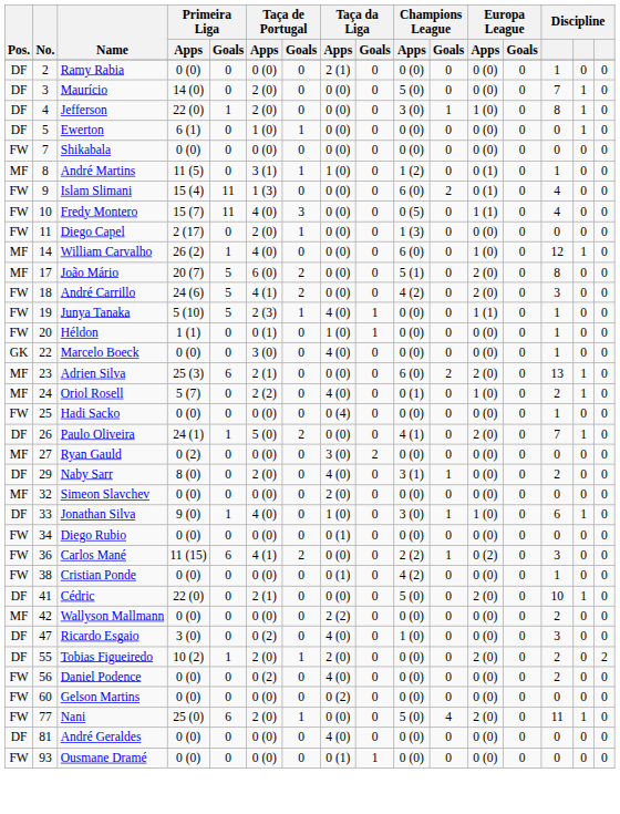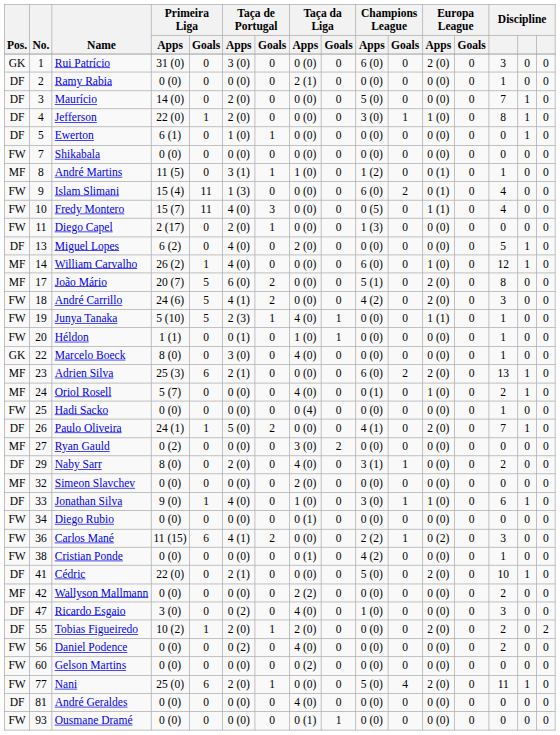 <table class="wikitable" style="text-align:center">
 <tr>
 <th rowspan="2" valign="bottom">Pos.</th>
 <th rowspan="2" valign="bottom">No.</th>
 <th rowspan="2" valign="bottom">Name</th>
 <th colspan="2" width="85">Primeira Liga</th>
 <th colspan="2" width="85">Taça de Portugal</th>
 <th colspan="2" width="85">Taça da Liga</th>
 <th colspan="2" width="85">Champions League</th>
 <th colspan="2" width="85">Europa League</th>
 <th colspan="3" width="85">Discipline</th>
 </tr>
 <tr>
 <th>Apps</th>
 <th>Goals</th>
 <th>Apps</th>
 <th>Goals</th>
 <th>Apps</th>
 <th>Goals</th>
 <th>Apps</th>
 <th>Goals</th>
 <th>Apps</th>
 <th>Goals</th>
 <th></th>
 <th></th>
 <th></th>
 </tr>
 <tr>
+</tr>
+<tr>
+<td align="center">GK</td>
+<td align="center">1</td>
+<td align="left"> <a href='#'>Rui Patrício</a></td>
+<td>31 (0)</td>
+<td>0</td>
+<td>3 (0)</td>
+<td>0</td>
+<td>0 (0)</td>
+<td>0</td>
+<td>6 (0)</td>
+<td>0</td>
+<td>2 (0)</td>
+<td>0</td>
+<td>3</td>
+<td>0</td>
+<td>0</td>
 </tr>
 <tr>
 <td align="center">DF</td>
 <td align="center">2</td>
 <td align="left"> <a href='#'>Ramy Rabia</a></td>
 <td>0 (0)</td>
 <td>0</td>
 <td>0 (0)</td>
 <td>0</td>
 <td>2 (1)</td>
 <td>0</td>
 <td>0 (0)</td>
 <td>0</td>
 <td>0 (0)</td>
 <td>0</td>
 <td>1</td>
 <td>0</td>
 <td>0</td>
 </tr>
 <tr>
 <td align="center">DF</td>
 <td align="center">3</td>
 <td align="left"> <a href='#'>Maurício</a></td>
 <td>14 (0)</td>
 <td>0</td>
 <td>2 (0)</td>
 <td>0</td>
 <td>0 (0)</td>
 <td>0</td>
 <td>5 (0)</td>
 <td>0</td>
 <td>0 (0)</td>
 <td>0</td>
 <td>7</td>
 <td>1</td>
 <td>0</td>
 </tr>
 <tr>
 <td align="center">DF</td>
 <td align="center">4</td>
 <td align="left"> <a href='#'>Jefferson</a></td>
 <td>22 (0)</td>
 <td>1</td>
 <td>2 (0)</td>
 <td>0</td>
 <td>0 (0)</td>
 <td>0</td>
 <td>3 (0)</td>
 <td>1</td>
 <td>1 (0)</td>
 <td>0</td>
 <td>8</td>
 <td>1</td>
 <td>0</td>
 </tr>
 <tr>
 <td align="center">DF</td>
 <td align="center">5</td>
 <td align="left"> <a href='#'>Ewerton</a></td>
 <td>6 (1)</td>
 <td>0</td>
 <td>1 (0)</td>
 <td>1</td>
 <td>0 (0)</td>
 <td>0</td>
 <td>0 (0)</td>
 <td>0</td>
 <td>0 (0)</td>
 <td>0</td>
 <td>0</td>
 <td>1</td>
 <td>0</td>
 </tr>
 <tr>
 <td align="center">FW</td>
 <td align="center">7</td>
 <td align="left"> <a href='#'>Shikabala</a></td>
 <td>0 (0)</td>
 <td>0</td>
 <td>0 (0)</td>
 <td>0</td>
 <td>0 (0)</td>
 <td>0</td>
 <td>0 (0)</td>
 <td>0</td>
 <td>0 (0)</td>
 <td>0</td>
 <td>0</td>
 <td>0</td>
 <td>0</td>
 </tr>
 <tr>
 <td align="center">MF</td>
 <td align="center">8</td>
 <td align="left"> <a href='#'>André Martins</a></td>
 <td>11 (5)</td>
 <td>0</td>
 <td>3 (1)</td>
 <td>1</td>
 <td>1 (0)</td>
 <td>0</td>
 <td>1 (2)</td>
 <td>0</td>
 <td>0 (1)</td>
 <td>0</td>
 <td>1</td>
 <td>0</td>
 <td>0</td>
 </tr>
 <tr>
 <td align="center">FW</td>
 <td align="center">9</td>
 <td align="left"> <a href='#'>Islam Slimani</a></td>
 <td>15 (4)</td>
 <td>11</td>
 <td>1 (3)</td>
 <td>0</td>
 <td>0 (0)</td>
 <td>0</td>
 <td>6 (0)</td>
 <td>2</td>
 <td>0 (1)</td>
 <td>0</td>
 <td>4</td>
 <td>0</td>
 <td>0</td>
 </tr>
 <tr>
 <td align="center">FW</td>
 <td align="center">10</td>
 <td align="left"> <a href='#'>Fredy Montero</a></td>
 <td>15 (7)</td>
 <td>11</td>
 <td>4 (0)</td>
 <td>3</td>
 <td>0 (0)</td>
 <td>0</td>
 <td>0 (5)</td>
 <td>0</td>
 <td>1 (1)</td>
 <td>0</td>
 <td>4</td>
 <td>0</td>
 <td>0</td>
 </tr>
 <tr>
 <td align="center">FW</td>
 <td align="center">11</td>
 <td align="left"> <a href='#'>Diego Capel</a></td>
 <td>2 (17)</td>
 <td>0</td>
 <td>2 (0)</td>
 <td>1</td>
 <td>0 (0)</td>
 <td>0</td>
 <td>1 (3)</td>
 <td>0</td>
 <td>0 (0)</td>
 <td>0</td>
 <td>0</td>
 <td>0</td>
 <td>0</td>
 </tr>
 <tr>
+<td align="center">DF</td>
+<td align="center">13</td>
+<td align="left"> <a href='#'>Miguel Lopes</a></td>
+<td>6 (2)</td>
+<td>0</td>
+<td>4 (0)</td>
+<td>0</td>
+<td>2 (0)</td>
+<td>0</td>
+<td>0 (0)</td>
+<td>0</td>
+<td>0 (0)</td>
+<td>0</td>
+<td>5</td>
+<td>1</td>
+<td>0</td>
+</tr>
+<tr>
 <td align="center">MF</td>
 <td align="center">14</td>
 <td align="left"> <a href='#'>William Carvalho</a></td>
 <td>26 (2)</td>
 <td>1</td>
 <td>4 (0)</td>
 <td>0</td>
 <td>0 (0)</td>
 <td>0</td>
 <td>6 (0)</td>
 <td>0</td>
 <td>1 (0)</td>
 <td>0</td>
 <td>12</td>
 <td>1</td>
 <td>0</td>
 </tr>
 <tr>
 <td align="center">MF</td>
 <td align="center">17</td>
 <td align="left"> <a href='#'>João Mário</a></td>
 <td>20 (7)</td>
 <td>5</td>
 <td>6 (0)</td>
 <td>2</td>
 <td>0 (0)</td>
 <td>0</td>
 <td>5 (1)</td>
 <td>0</td>
 <td>2 (0)</td>
 <td>0</td>
 <td>8</td>
 <td>0</td>
 <td>0</td>
 </tr>
 <tr>
 <td align="center">FW</td>
 <td align="center">18</td>
 <td align="left"> <a href='#'>André Carrillo</a></td>
 <td>24 (6)</td>
 <td>5</td>
 <td>4 (1)</td>
 <td>2</td>
 <td>0 (0)</td>
 <td>0</td>
 <td>4 (2)</td>
 <td>0</td>
 <td>2 (0)</td>
 <td>0</td>
 <td>3</td>
 <td>0</td>
 <td>0</td>
 </tr>
 <tr>
 <td align="center">FW</td>
 <td align="center">19</td>
 <td align="left"> <a href='#'>Junya Tanaka</a></td>
 <td>5 (10)</td>
 <td>5</td>
 <td>2 (3)</td>
 <td>1</td>
 <td>4 (0)</td>
 <td>1</td>
 <td>0 (0)</td>
 <td>0</td>
 <td>1 (1)</td>
 <td>0</td>
 <td>1</td>
 <td>0</td>
 <td>0</td>
 </tr>
 <tr>
 <td align="center">FW</td>
 <td align="center">20</td>
 <td align="left"> <a href='#'>Héldon</a></td>
 <td>1 (1)</td>
 <td>0</td>
 <td>0 (1)</td>
 <td>0</td>
 <td>1 (0)</td>
 <td>1</td>
 <td>0 (0)</td>
 <td>0</td>
 <td>0 (0)</td>
 <td>0</td>
 <td>1</td>
 <td>0</td>
 <td>0</td>
 </tr>
 <tr>
 <td align="center">GK</td>
 <td align="center">22</td>
 <td align="left"> <a href='#'>Marcelo Boeck</a></td>
-<td>0 (0)</td>
+<td>8 (0)</td>
 <td>0</td>
 <td>3 (0)</td>
 <td>0</td>
 <td>4 (0)</td>
 <td>0</td>
 <td>0 (0)</td>
 <td>0</td>
 <td>0 (0)</td>
 <td>0</td>
 <td>1</td>
 <td>0</td>
 <td>0</td>
 </tr>
 <tr>
 <td align="center">MF</td>
 <td align="center">23</td>
 <td align="left"> <a href='#'>Adrien Silva</a></td>
 <td>25 (3)</td>
 <td>6</td>
 <td>2 (1)</td>
 <td>0</td>
 <td>0 (0)</td>
 <td>0</td>
 <td>6 (0)</td>
 <td>2</td>
 <td>2 (0)</td>
 <td>0</td>
 <td>13</td>
 <td>1</td>
 <td>0</td>
 </tr>
 <tr>
 <td align="center">MF</td>
 <td align="center">24</td>
 <td align="left"> <a href='#'>Oriol Rosell</a></td>
 <td>5 (7)</td>
 <td>0</td>
-<td>2 (2)</td>
+<td>0 (0)</td>
 <td>0</td>
 <td>4 (0)</td>
 <td>0</td>
 <td>0 (1)</td>
 <td>0</td>
 <td>1 (0)</td>
 <td>0</td>
 <td>2</td>
 <td>1</td>
 <td>0</td>
 </tr>
 <tr>
 <td align="center">FW</td>
 <td align="center">25</td>
 <td align="left"> <a href='#'>Hadi Sacko</a></td>
 <td>0 (0)</td>
 <td>0</td>
 <td>0 (0)</td>
 <td>0</td>
 <td>0 (4)</td>
 <td>0</td>
 <td>0 (0)</td>
 <td>0</td>
 <td>0 (0)</td>
 <td>0</td>
 <td>1</td>
 <td>0</td>
 <td>0</td>
 </tr>
 <tr>
 <td align="center">DF</td>
 <td align="center">26</td>
 <td align="left"> <a href='#'>Paulo Oliveira</a></td>
 <td>24 (1)</td>
 <td>1</td>
 <td>5 (0)</td>
 <td>2</td>
 <td>0 (0)</td>
 <td>0</td>
 <td>4 (1)</td>
 <td>0</td>
 <td>2 (0)</td>
 <td>0</td>
 <td>7</td>
 <td>1</td>
 <td>0</td>
 </tr>
 <tr>
 <td align="center">MF</td>
 <td align="center">27</td>
 <td align="left"> <a href='#'>Ryan Gauld</a></td>
 <td>0 (2)</td>
 <td>0</td>
 <td>0 (0)</td>
 <td>0</td>
 <td>3 (0)</td>
 <td>2</td>
 <td>0 (0)</td>
 <td>0</td>
 <td>0 (0)</td>
 <td>0</td>
 <td>0</td>
 <td>0</td>
 <td>0</td>
 </tr>
 <tr>
 <td align="center">DF</td>
 <td align="center">29</td>
 <td align="left"> <a href='#'>Naby Sarr</a></td>
 <td>8 (0)</td>
 <td>0</td>
 <td>2 (0)</td>
 <td>0</td>
 <td>4 (0)</td>
 <td>0</td>
 <td>3 (1)</td>
 <td>1</td>
 <td>0 (0)</td>
 <td>0</td>
 <td>2</td>
 <td>0</td>
 <td>0</td>
 </tr>
 <tr>
 <td align="center">MF</td>
 <td align="center">32</td>
 <td align="left"> <a href='#'>Simeon Slavchev</a></td>
 <td>0 (0)</td>
 <td>0</td>
 <td>0 (0)</td>
 <td>0</td>
 <td>2 (0)</td>
 <td>0</td>
 <td>0 (0)</td>
 <td>0</td>
 <td>0 (0)</td>
 <td>0</td>
 <td>0</td>
 <td>0</td>
 <td>0</td>
 </tr>
 <tr>
 <td align="center">DF</td>
 <td align="center">33</td>
 <td align="left"> <a href='#'>Jonathan Silva</a></td>
 <td>9 (0)</td>
 <td>1</td>
 <td>4 (0)</td>
 <td>0</td>
 <td>1 (0)</td>
 <td>0</td>
 <td>3 (0)</td>
 <td>1</td>
 <td>1 (0)</td>
 <td>0</td>
 <td>6</td>
 <td>1</td>
 <td>0</td>
 </tr>
 <tr>
 <td align="center">FW</td>
 <td align="center">34</td>
 <td align="left"> <a href='#'>Diego Rubio</a></td>
 <td>0 (0)</td>
 <td>0</td>
 <td>0 (0)</td>
 <td>0</td>
 <td>0 (1)</td>
 <td>0</td>
 <td>0 (0)</td>
 <td>0</td>
 <td>0 (0)</td>
 <td>0</td>
 <td>0</td>
 <td>0</td>
 <td>0</td>
 </tr>
 <tr>
 <td align="center">FW</td>
 <td align="center">36</td>
 <td align="left"> <a href='#'>Carlos Mané</a></td>
 <td>11 (15)</td>
 <td>6</td>
 <td>4 (1)</td>
 <td>2</td>
 <td>0 (0)</td>
 <td>0</td>
 <td>2 (2)</td>
 <td>1</td>
 <td>0 (2)</td>
 <td>0</td>
 <td>3</td>
 <td>0</td>
 <td>0</td>
 </tr>
 <tr>
 <td align="center">FW</td>
 <td align="center">38</td>
 <td align="left"> <a href='#'>Cristian Ponde</a></td>
 <td>0 (0)</td>
 <td>0</td>
 <td>0 (0)</td>
 <td>0</td>
 <td>0 (1)</td>
 <td>0</td>
 <td>4 (2)</td>
 <td>0</td>
 <td>0 (0)</td>
 <td>0</td>
 <td>1</td>
 <td>0</td>
 <td>0</td>
 </tr>
 <tr>
 <td align="center">DF</td>
 <td align="center">41</td>
 <td align="left"> <a href='#'>Cédric</a></td>
 <td>22 (0)</td>
 <td>0</td>
 <td>2 (1)</td>
 <td>0</td>
 <td>0 (0)</td>
 <td>0</td>
 <td>5 (0)</td>
 <td>0</td>
 <td>2 (0)</td>
 <td>0</td>
 <td>10</td>
 <td>1</td>
 <td>0</td>
 </tr>
 <tr>
 <td align="center">MF</td>
 <td align="center">42</td>
 <td align="left"> <a href='#'>Wallyson Mallmann</a></td>
 <td>0 (0)</td>
 <td>0</td>
 <td>0 (0)</td>
 <td>0</td>
 <td>2 (2)</td>
 <td>0</td>
 <td>0 (0)</td>
 <td>0</td>
 <td>0 (0)</td>
 <td>0</td>
 <td>2</td>
 <td>0</td>
 <td>0</td>
 </tr>
 <tr>
 <td align="center">DF</td>
 <td align="center">47</td>
 <td align="left"> <a href='#'>Ricardo Esgaio</a></td>
 <td>3 (0)</td>
 <td>0</td>
 <td>0 (2)</td>
 <td>0</td>
 <td>4 (0)</td>
 <td>0</td>
 <td>1 (0)</td>
 <td>0</td>
 <td>0 (0)</td>
 <td>0</td>
 <td>3</td>
 <td>0</td>
 <td>0</td>
 </tr>
 <tr>
 <td align="center">DF</td>
 <td align="center">55</td>
 <td align="left"> <a href='#'>Tobias Figueiredo</a></td>
 <td>10 (2)</td>
 <td>1</td>
 <td>2 (0)</td>
 <td>1</td>
 <td>2 (0)</td>
 <td>0</td>
 <td>0 (0)</td>
 <td>0</td>
 <td>2 (0)</td>
 <td>0</td>
 <td>2</td>
 <td>0</td>
 <td>2</td>
 </tr>
 <tr>
 <td align="center">FW</td>
 <td align="center">56</td>
 <td align="left"> <a href='#'>Daniel Podence</a></td>
 <td>0 (0)</td>
 <td>0</td>
 <td>0 (2)</td>
 <td>0</td>
 <td>4 (0)</td>
 <td>0</td>
 <td>0 (0)</td>
 <td>0</td>
 <td>0 (0)</td>
 <td>0</td>
 <td>2</td>
 <td>0</td>
 <td>0</td>
 </tr>
 <tr>
 <td align="center">FW</td>
 <td align="center">60</td>
 <td align="left"> <a href='#'>Gelson Martins</a></td>
 <td>0 (0)</td>
 <td>0</td>
 <td>0 (0)</td>
 <td>0</td>
 <td>0 (2)</td>
 <td>0</td>
 <td>0 (0)</td>
 <td>0</td>
 <td>0 (0)</td>
 <td>0</td>
 <td>0</td>
 <td>0</td>
 <td>0</td>
 </tr>
 <tr>
 <td align="center">FW</td>
 <td align="center">77</td>
 <td align="left"> <a href='#'>Nani</a></td>
 <td>25 (0)</td>
 <td>6</td>
 <td>2 (0)</td>
 <td>1</td>
 <td>0 (0)</td>
 <td>0</td>
 <td>5 (0)</td>
 <td>4</td>
 <td>2 (0)</td>
 <td>0</td>
 <td>11</td>
 <td>1</td>
 <td>0</td>
 </tr>
 <tr>
 <td align="center">DF</td>
 <td align="center">81</td>
 <td align="left"> <a href='#'>André Geraldes</a></td>
 <td>0 (0)</td>
 <td>0</td>
 <td>0 (0)</td>
 <td>0</td>
 <td>4 (0)</td>
 <td>0</td>
 <td>0 (0)</td>
 <td>0</td>
 <td>0 (0)</td>
 <td>0</td>
 <td>0</td>
 <td>0</td>
 <td>0</td>
 </tr>
 <tr>
 <td align="center">FW</td>
 <td align="center">93</td>
 <td align="left"> <a href='#'>Ousmane Dramé</a></td>
 <td>0 (0)</td>
 <td>0</td>
 <td>0 (0)</td>
 <td>0</td>
 <td>0 (1)</td>
 <td>1</td>
 <td>0 (0)</td>
 <td>0</td>
 <td>0 (0)</td>
 <td>0</td>
 <td>0</td>
 <td>0</td>
 <td>0</td>
 </tr>
 </table>
